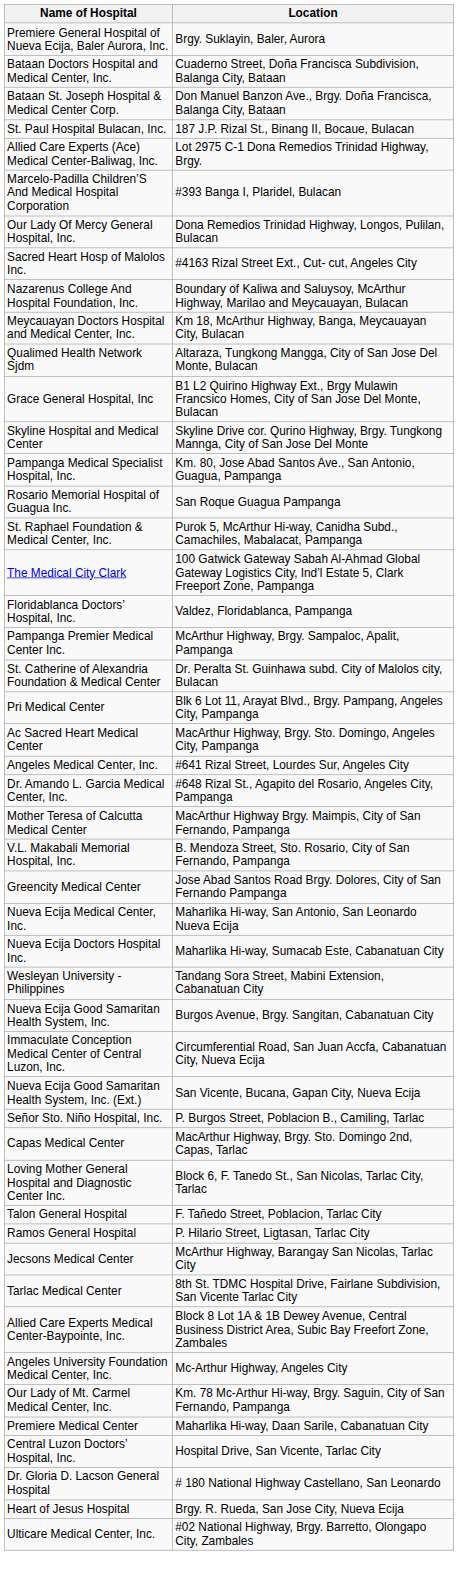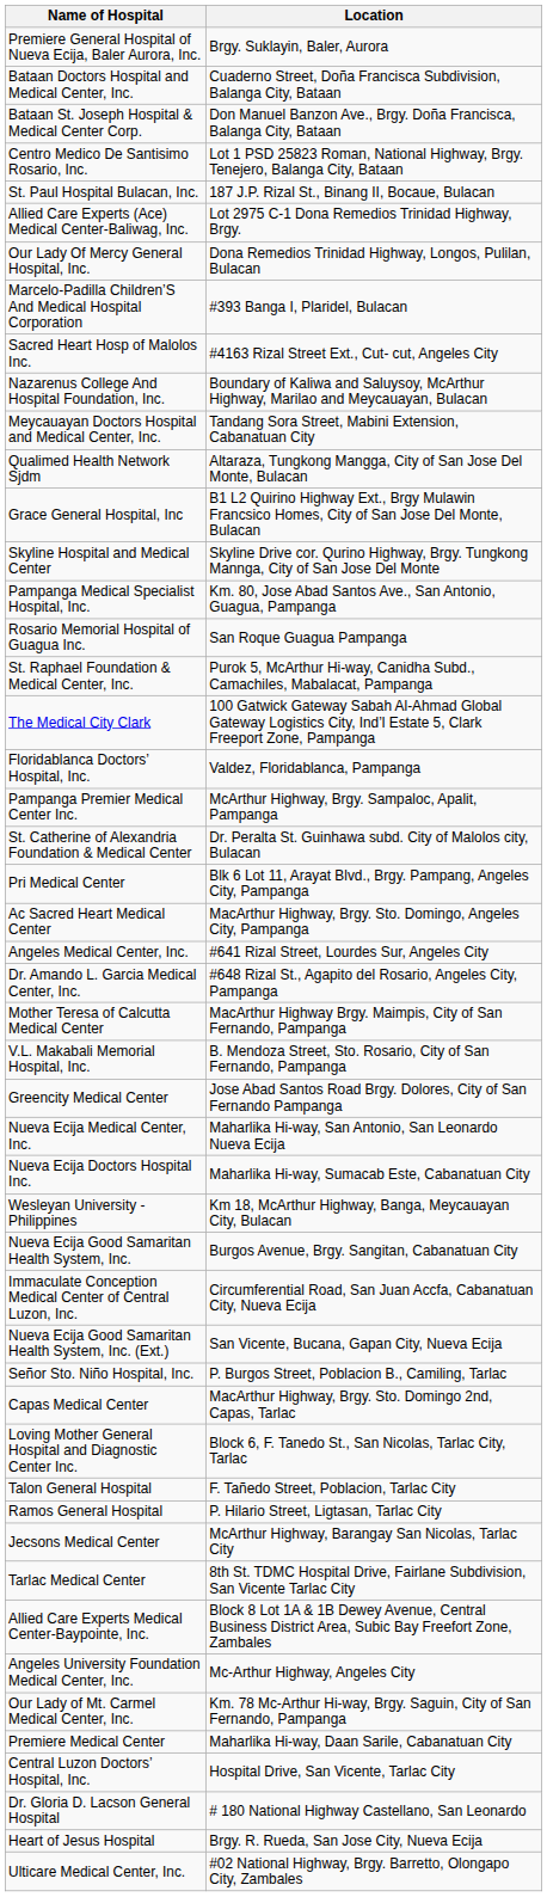 <table class="wikitable">
 <tr>
 <th>Name of Hospital</th>
 <th>Location</th>
 </tr>
 <tr style="vertical-align:middle;">
 <td>Premiere General Hospital of Nueva Ecija, Baler Aurora, Inc.</td>
 <td>Brgy. Suklayin, Baler, Aurora</td>
 </tr>
 <tr style="vertical-align:middle;">
 <td>Bataan Doctors Hospital and Medical Center, Inc.</td>
 <td>Cuaderno Street, Doña Francisca Subdivision, Balanga City, Bataan</td>
 </tr>
 <tr style="vertical-align:middle;">
 <td>Bataan St. Joseph Hospital & Medical Center Corp.</td>
 <td>Don Manuel Banzon Ave., Brgy. Doña Francisca, Balanga City, Bataan</td>
 </tr>
 <tr style="vertical-align:middle;">
+<td>Centro Medico De Santisimo Rosario, Inc.</td>
+<td>Lot 1 PSD 25823 Roman, National Highway, Brgy. Tenejero, Balanga City, Bataan</td>
+</tr>
+<tr style="vertical-align:middle;">
 <td>St. Paul Hospital Bulacan, Inc.</td>
 <td>187 J.P. Rizal St., Binang II, Bocaue, Bulacan</td>
 </tr>
 <tr style="vertical-align:middle;">
 <td>Allied Care Experts (Ace) Medical Center-Baliwag, Inc.</td>
 <td>Lot 2975 C-1 Dona Remedios Trinidad Highway, Brgy.</td>
 </tr>
 <tr style="vertical-align:middle;">
+<td>Our Lady Of Mercy General Hospital, Inc.</td>
+<td>Dona Remedios Trinidad Highway, Longos, Pulilan, Bulacan</td>
+</tr>
+<tr style="vertical-align:middle;">
 <td>Marcelo-Padilla Children’S And Medical Hospital Corporation</td>
 <td>#393 Banga I, Plaridel, Bulacan</td>
-</tr>
-<tr style="vertical-align:middle;">
-<td>Our Lady Of Mercy General Hospital, Inc.</td>
-<td>Dona Remedios Trinidad Highway, Longos, Pulilan, Bulacan</td>
 </tr>
 <tr style="vertical-align:middle;">
 <td>Sacred Heart Hosp of Malolos Inc.</td>
 <td>#4163 Rizal Street Ext., Cut- cut, Angeles City</td>
 </tr>
 <tr style="vertical-align:middle;">
 <td>Nazarenus College And Hospital Foundation, Inc.</td>
 <td>Boundary of Kaliwa and Saluysoy, McArthur Highway, Marilao and Meycauayan, Bulacan</td>
 </tr>
 <tr style="vertical-align:middle;">
 <td>Meycauayan Doctors Hospital and Medical Center, Inc.</td>
-<td>Km 18, McArthur Highway, Banga, Meycauayan City, Bulacan</td>
+<td>Tandang Sora Street, Mabini Extension, Cabanatuan City</td>
 </tr>
 <tr style="vertical-align:middle;">
 <td>Qualimed Health Network Sjdm</td>
 <td>Altaraza, Tungkong Mangga, City of San Jose Del Monte, Bulacan</td>
 </tr>
 <tr style="vertical-align:middle;">
 <td>Grace General Hospital, Inc</td>
 <td>B1 L2 Quirino Highway Ext., Brgy Mulawin Francsico Homes, City of San Jose Del Monte, Bulacan</td>
 </tr>
 <tr style="vertical-align:middle;">
 <td>Skyline Hospital and Medical Center</td>
 <td>Skyline Drive cor. Qurino Highway, Brgy. Tungkong Mannga, City of San Jose Del Monte</td>
 </tr>
 <tr style="vertical-align:middle;">
 <td>Pampanga Medical Specialist Hospital, Inc.</td>
 <td>Km. 80, Jose Abad Santos Ave., San Antonio, Guagua, Pampanga</td>
 </tr>
 <tr style="vertical-align:middle;">
 <td>Rosario Memorial Hospital of Guagua Inc.</td>
 <td>San Roque Guagua Pampanga</td>
 </tr>
 <tr style="vertical-align:middle;">
 <td>St. Raphael Foundation & Medical Center, Inc.</td>
 <td>Purok 5, McArthur Hi-way, Canidha Subd., Camachiles, Mabalacat, Pampanga</td>
 </tr>
 <tr style="vertical-align:middle;">
 <td><a href='#'>The Medical City Clark</a></td>
 <td>100 Gatwick Gateway Sabah Al-Ahmad Global Gateway Logistics City, Ind’l Estate 5, Clark Freeport Zone, Pampanga</td>
 </tr>
 <tr style="vertical-align:middle;">
 <td>Floridablanca Doctors’ Hospital, Inc.</td>
 <td>Valdez, Floridablanca, Pampanga</td>
 </tr>
 <tr style="vertical-align:middle;">
 <td>Pampanga Premier Medical Center Inc.</td>
 <td>McArthur Highway, Brgy. Sampaloc, Apalit, Pampanga</td>
 </tr>
 <tr style="vertical-align:middle;">
 <td>St. Catherine of Alexandria Foundation & Medical Center</td>
 <td>Dr. Peralta St. Guinhawa subd. City of Malolos city, Bulacan</td>
 </tr>
 <tr style="vertical-align:middle;">
 <td>Pri Medical Center</td>
 <td>Blk 6 Lot 11, Arayat Blvd., Brgy. Pampang, Angeles City, Pampanga</td>
 </tr>
 <tr style="vertical-align:middle;">
 <td>Ac Sacred Heart Medical Center</td>
 <td>MacArthur Highway, Brgy. Sto. Domingo, Angeles City, Pampanga</td>
 </tr>
 <tr style="vertical-align:middle;">
 <td>Angeles Medical Center, Inc.</td>
 <td>#641 Rizal Street, Lourdes Sur, Angeles City</td>
 </tr>
 <tr style="vertical-align:middle;">
 <td>Dr. Amando L. Garcia Medical Center, Inc.</td>
 <td>#648 Rizal St., Agapito del Rosario, Angeles City, Pampanga</td>
 </tr>
 <tr style="vertical-align:middle;">
 <td>Mother Teresa of Calcutta Medical Center</td>
 <td>MacArthur Highway Brgy. Maimpis, City of San Fernando, Pampanga</td>
 </tr>
 <tr style="vertical-align:middle;">
 <td>V.L. Makabali Memorial Hospital, Inc.</td>
 <td>B. Mendoza Street, Sto. Rosario, City of San Fernando, Pampanga</td>
 </tr>
 <tr style="vertical-align:middle;">
 <td>Greencity Medical Center</td>
 <td>Jose Abad Santos Road Brgy. Dolores, City of San Fernando Pampanga</td>
 </tr>
 <tr style="vertical-align:middle;">
 <td>Nueva Ecija Medical Center, Inc.</td>
 <td>Maharlika Hi-way, San Antonio, San Leonardo Nueva Ecija</td>
 </tr>
 <tr style="vertical-align:middle;">
 <td>Nueva Ecija Doctors Hospital Inc.</td>
 <td>Maharlika Hi-way, Sumacab Este, Cabanatuan City</td>
 </tr>
 <tr style="vertical-align:middle;">
 <td>Wesleyan University - Philippines</td>
-<td>Tandang Sora Street, Mabini Extension, Cabanatuan City</td>
+<td>Km 18, McArthur Highway, Banga, Meycauayan City, Bulacan</td>
 </tr>
 <tr style="vertical-align:middle;">
 <td>Nueva Ecija Good Samaritan Health System, Inc.</td>
 <td>Burgos Avenue, Brgy. Sangitan, Cabanatuan City</td>
 </tr>
 <tr style="vertical-align:middle;">
 <td>Immaculate Conception Medical Center of Central Luzon, Inc.</td>
 <td>Circumferential Road, San Juan Accfa, Cabanatuan City, Nueva Ecija</td>
 </tr>
 <tr style="vertical-align:middle;">
 <td>Nueva Ecija Good Samaritan Health System, Inc. (Ext.)</td>
 <td>San Vicente, Bucana, Gapan City, Nueva Ecija</td>
 </tr>
 <tr style="vertical-align:middle;">
 <td>Señor Sto. Niño Hospital, Inc.</td>
 <td>P. Burgos Street, Poblacion B., Camiling, Tarlac</td>
 </tr>
 <tr style="vertical-align:middle;">
 <td>Capas Medical Center</td>
 <td>MacArthur Highway, Brgy. Sto. Domingo 2nd, Capas, Tarlac</td>
 </tr>
 <tr style="vertical-align:middle;">
 <td>Loving Mother General Hospital and Diagnostic Center Inc.</td>
 <td>Block 6, F. Tanedo St., San Nicolas, Tarlac City, Tarlac</td>
 </tr>
 <tr style="vertical-align:middle;">
 <td>Talon General Hospital</td>
 <td>F. Tañedo Street, Poblacion, Tarlac City</td>
 </tr>
 <tr style="vertical-align:middle;">
 <td>Ramos General Hospital</td>
 <td>P. Hilario Street, Ligtasan, Tarlac City</td>
 </tr>
 <tr style="vertical-align:middle;">
 <td>Jecsons Medical Center</td>
 <td>McArthur Highway, Barangay San Nicolas, Tarlac City</td>
 </tr>
 <tr style="vertical-align:middle;">
 <td>Tarlac Medical Center</td>
 <td>8th St. TDMC Hospital Drive, Fairlane Subdivision, San Vicente Tarlac City</td>
 </tr>
 <tr style="vertical-align:middle;">
 <td>Allied Care Experts Medical Center-Baypointe, Inc.</td>
 <td>Block 8 Lot 1A & 1B Dewey Avenue, Central Business District Area, Subic Bay Freefort Zone, Zambales</td>
 </tr>
 <tr style="vertical-align:middle;">
 <td>Angeles University Foundation Medical Center, Inc.</td>
 <td>Mc-Arthur Highway, Angeles City</td>
 </tr>
 <tr style="vertical-align:middle;">
 <td>Our Lady of Mt. Carmel Medical Center, Inc.</td>
 <td>Km. 78 Mc-Arthur Hi-way, Brgy. Saguin, City of San Fernando, Pampanga</td>
 </tr>
 <tr style="vertical-align:middle;">
 <td>Premiere Medical Center</td>
 <td>Maharlika Hi-way, Daan Sarile, Cabanatuan City</td>
 </tr>
 <tr style="vertical-align:middle;">
 <td>Central Luzon Doctors’ Hospital, Inc.</td>
 <td>Hospital Drive, San Vicente, Tarlac City</td>
 </tr>
 <tr style="vertical-align:middle;">
 <td>Dr. Gloria D. Lacson General Hospital</td>
 <td># 180 National Highway Castellano, San Leonardo</td>
 </tr>
 <tr style="vertical-align:middle;">
 <td>Heart of Jesus Hospital</td>
 <td>Brgy. R. Rueda, San Jose City, Nueva Ecija</td>
 </tr>
 <tr style="vertical-align:middle;">
 <td>Ulticare Medical Center, Inc.</td>
 <td>#02 National Highway, Brgy. Barretto, Olongapo City, Zambales</td>
 </tr>
 </table>
